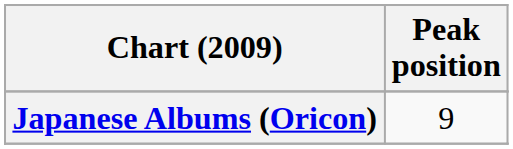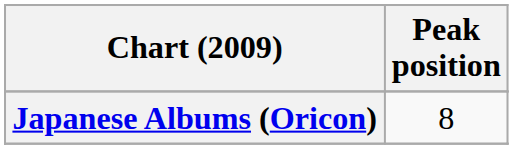 <table class="wikitable sortable plainrowheaders" style="text-align:center">
 <tr>
 <th scope="col">Chart (2009)</th>
 <th scope="col">Peak<br>position</th>
 </tr>
 <tr>
 </tr>
 <tr>
 </tr>
 <tr>
 </tr>
 <tr>
 <th scope="row"><a href='#'>Japanese Albums</a> (<a href='#'>Oricon</a>)</th>
-<td>9</td>
+<td>8</td>
 </tr>
 <tr>
 </tr>
 <tr>
 </tr>
 </table>
